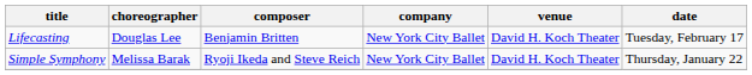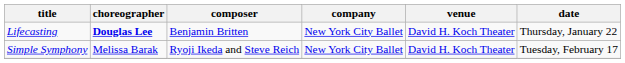 <table class="wikitable sortable">
 <tr>
 <th>title</th>
 <th>choreographer</th>
 <th>composer</th>
 <th>company</th>
 <th>venue</th>
 <th>date</th>
 </tr>
 <tr>
 <td><em><a href='#'>Lifecasting</a></em></td>
-<td><a href='#'>Douglas Lee</a></td>
+<td><strong><a href='#'>Douglas Lee</a></strong></td>
 <td><a href='#'>Benjamin Britten</a></td>
 <td><a href='#'>New York City Ballet</a></td>
 <td><a href='#'>David H. Koch Theater</a></td>
-<td>Tuesday, February 17</td>
+<td>Thursday, January 22</td>
 </tr>
 <tr>
 <td><em><a href='#'>Simple Symphony</a></em></td>
 <td><a href='#'>Melissa Barak</a></td>
 <td><a href='#'>Ryoji Ikeda</a> and <a href='#'>Steve Reich</a></td>
 <td><a href='#'>New York City Ballet</a></td>
 <td><a href='#'>David H. Koch Theater</a></td>
-<td>Thursday, January 22</td>
+<td>Tuesday, February 17</td>
 </tr>
 <tr>
 </tr>
 </table>
